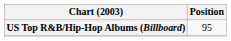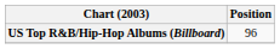 <table class="wikitable sortable plainrowheaders" style="text-align:center">
 <tr>
 <th scope="col">Chart (2003)</th>
 <th scope="col">Position</th>
 </tr>
 <tr>
 <th scope="row">US Top R&B/Hip-Hop Albums (<em>Billboard</em>)</th>
-<td style="text-align:center;">95</td>
+<td style="text-align:center;">96</td>
 </tr>
 <tr>
 </tr>
 </table>
